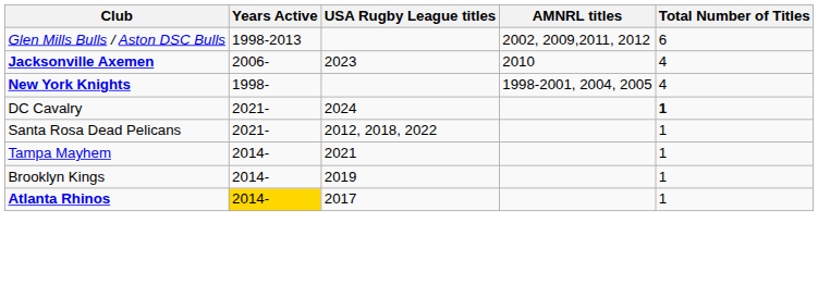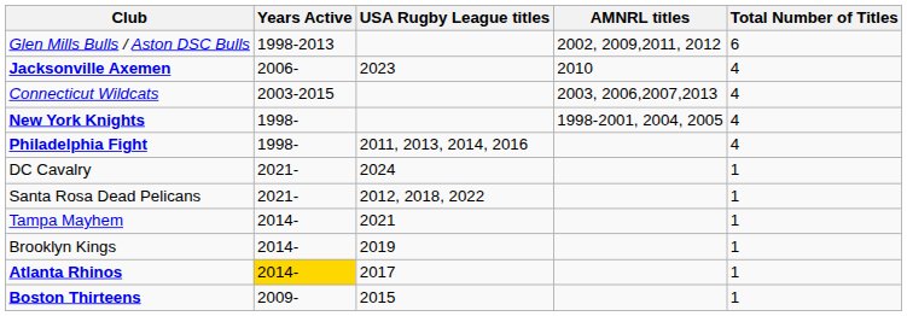 <table class="wikitable">
 <tr>
 <th>Club</th>
 <th>Years Active</th>
 <th>USA Rugby League titles</th>
 <th>AMNRL titles</th>
 <th>Total Number of Titles</th>
 </tr>
 <tr>
 <td><em><a href='#'>Glen Mills Bulls</a> / <a href='#'>Aston DSC Bulls</a></em></td>
 <td>1998-2013</td>
 <td></td>
 <td>2002, 2009,2011, 2012</td>
 <td>6</td>
 </tr>
 <tr>
 <td><strong><a href='#'>Jacksonville Axemen</a></strong></td>
 <td>2006-</td>
 <td>2023</td>
 <td>2010</td>
 <td>4</td>
 </tr>
 <tr>
+<td><em><a href='#'>Connecticut Wildcats</a></em></td>
+<td>2003-2015</td>
+<td></td>
+<td>2003, 2006,2007,2013</td>
+<td>4</td>
+</tr>
+<tr>
 <td><strong><a href='#'>New York Knights</a></strong></td>
 <td>1998-</td>
 <td></td>
 <td>1998-2001, 2004, 2005</td>
 <td>4</td>
 </tr>
 <tr>
+<td><strong><a href='#'>Philadelphia Fight</a></strong></td>
+<td>1998-</td>
+<td>2011, 2013, 2014, 2016</td>
+<td></td>
+<td>4</td>
+</tr>
+<tr>
 <td>DC Cavalry</td>
 <td>2021-</td>
 <td>2024</td>
 <td></td>
-<td><strong>1</strong></td>
+<td>1</td>
 </tr>
 <tr>
 <td>Santa Rosa Dead Pelicans</td>
 <td>2021-</td>
 <td>2012, 2018, 2022</td>
 <td></td>
 <td>1</td>
 </tr>
 <tr>
 <td><a href='#'>Tampa Mayhem</a></td>
 <td>2014-</td>
 <td>2021</td>
 <td></td>
 <td>1</td>
 </tr>
 <tr>
 <td>Brooklyn Kings</td>
 <td>2014-</td>
 <td>2019</td>
 <td></td>
 <td>1</td>
 </tr>
 <tr>
 <td><strong><a href='#'>Atlanta Rhinos</a></strong></td>
 <td style="background: gold;">2014-</td>
 <td>2017</td>
 <td></td>
 <td>1</td>
 </tr>
+<tr>
+<td><strong><a href='#'>Boston Thirteens</a></strong></td>
+<td>2009-</td>
+<td>2015</td>
+<td></td>
+<td>1</td>
+</tr>
 </table>
